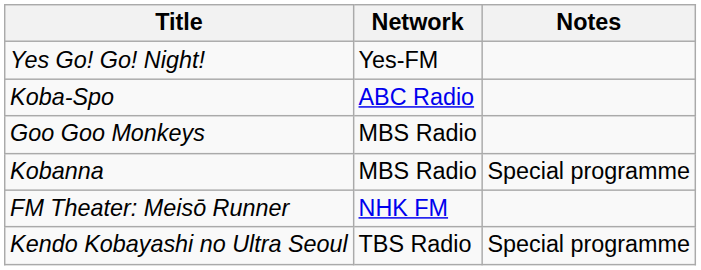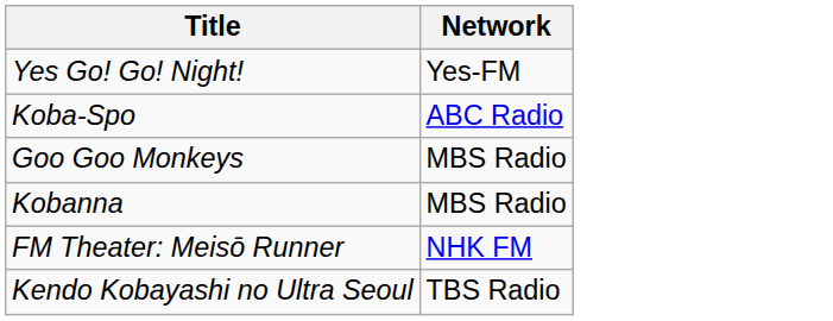 <table class="wikitable">
 <tr>
 <th>Title</th>
 <th>Network</th>
-<th>Notes</th>
 </tr>
 <tr>
 <td><em>Yes Go! Go! Night!</em></td>
 <td>Yes-FM</td>
-<td></td>
 </tr>
 <tr>
 <td><em>Koba-Spo</em></td>
 <td><a href='#'>ABC Radio</a></td>
-<td></td>
 </tr>
 <tr>
 <td><em>Goo Goo Monkeys</em></td>
 <td>MBS Radio</td>
-<td></td>
 </tr>
 <tr>
 <td><em>Kobanna</em></td>
 <td>MBS Radio</td>
-<td>Special programme</td>
 </tr>
 <tr>
 <td><em>FM Theater: Meisō Runner</em></td>
 <td><a href='#'>NHK FM</a></td>
-<td></td>
 </tr>
 <tr>
 <td><em>Kendo Kobayashi no Ultra Seoul</em></td>
 <td>TBS Radio</td>
-<td>Special programme</td>
 </tr>
 </table>
